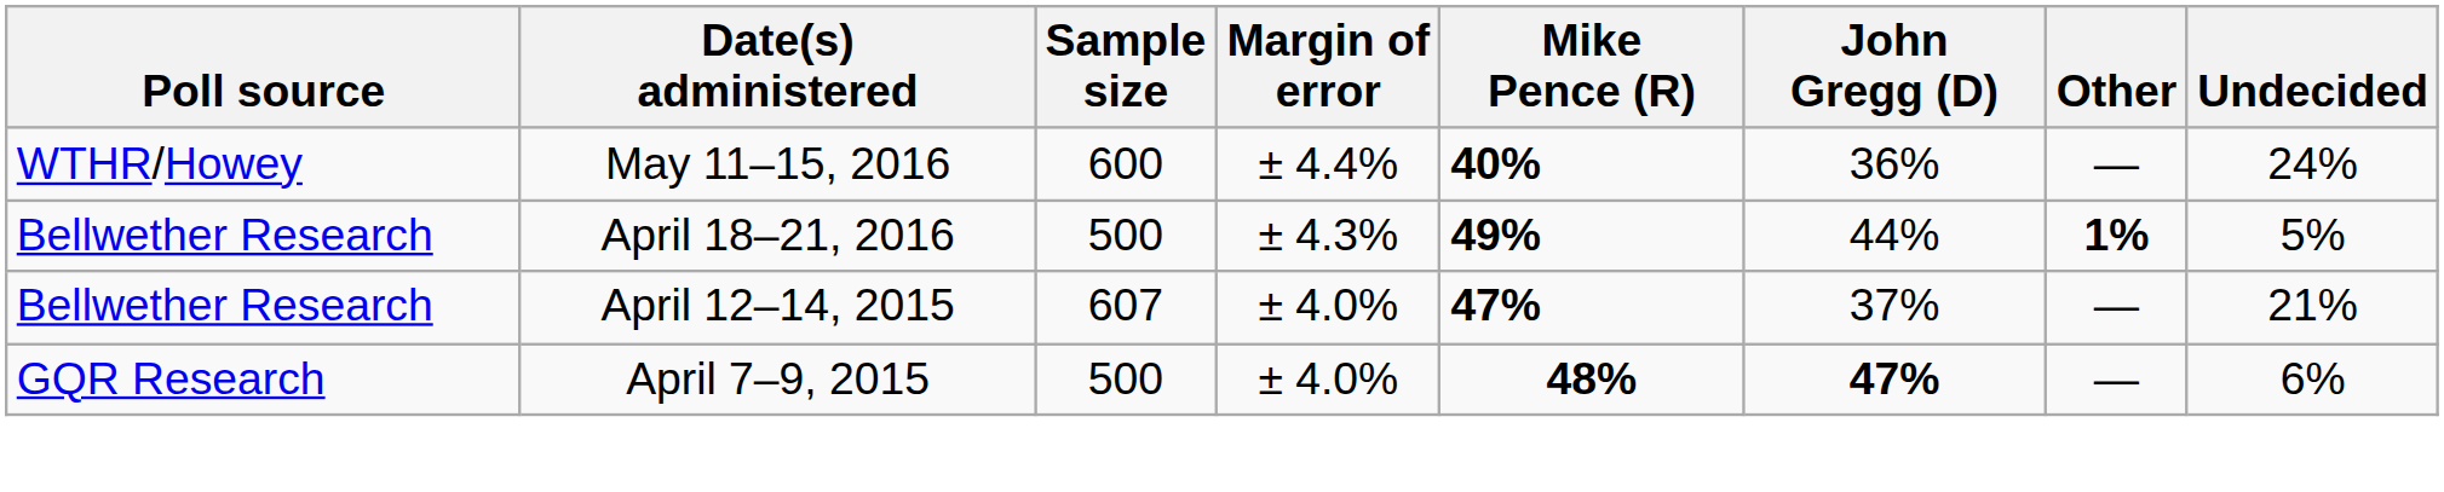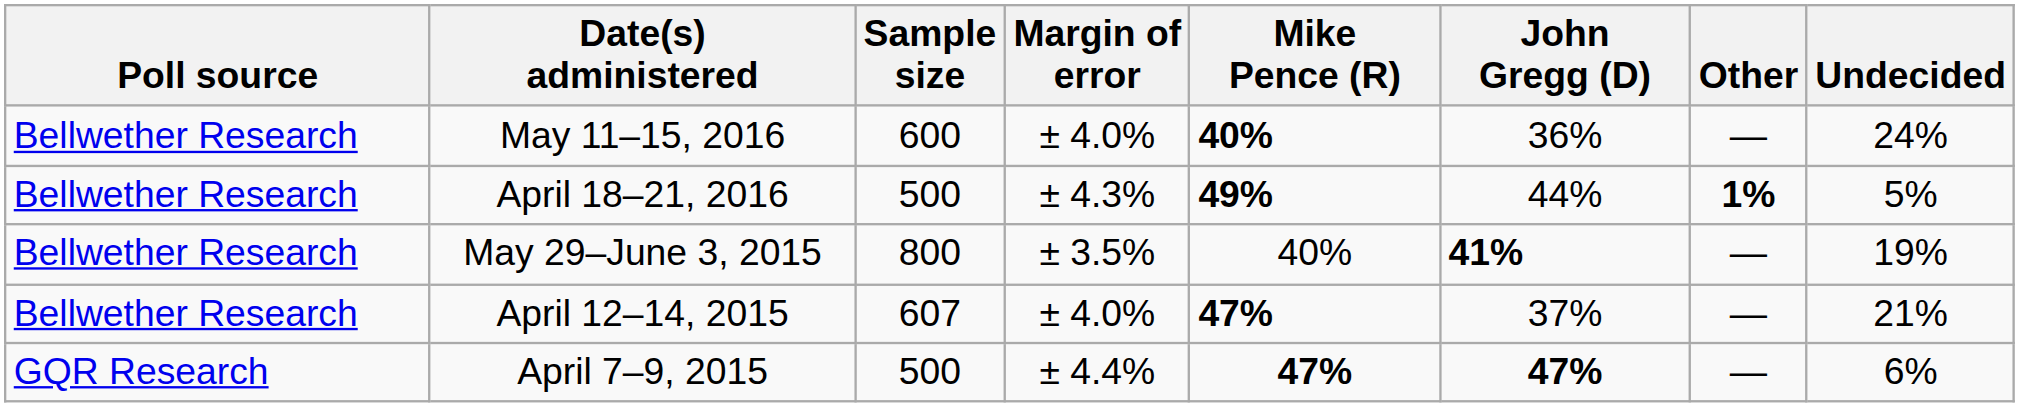 <table class="wikitable">
 <tr valign= bottom>
 <th style="width:175px;">Poll source</th>
 <th style="width:175px;">Date(s)<br>administered</th>
 <th class=small>Sample<br>size</th>
 <th class=small>Margin of<br>error</th>
 <th style="width:100px;">Mike<br>Pence (R)</th>
 <th style="width:100px;">John<br>Gregg (D)</th>
 <th>Other</th>
 <th>Undecided</th>
 </tr>
 <tr>
-<td><a href='#'>WTHR</a>/<a href='#'>Howey</a></td>
+<td><a href='#'>Bellwether Research</a></td>
 <td align=center>May 11–15, 2016</td>
 <td align=center>600</td>
-<td align=center>± 4.4%</td>
+<td align=center>± 4.0%</td>
 <td><strong>40%</strong></td>
 <td align=center>36%</td>
 <td align=center>—</td>
 <td align=center>24%</td>
 </tr>
 <tr>
 <td><a href='#'>Bellwether Research</a></td>
 <td align=center>April 18–21, 2016</td>
 <td align=center>500</td>
 <td align=center>± 4.3%</td>
 <td><strong>49%</strong></td>
 <td align=center>44%</td>
 <td align=center><strong>1%</strong></td>
 <td align=center>5%</td>
 </tr>
 <tr>
 <td><a href='#'>Bellwether Research</a></td>
+<td align=center>May 29–June 3, 2015</td>
+<td align=center>800</td>
+<td align=center>± 3.5%</td>
+<td align=center>40%</td>
+<td><strong>41%</strong></td>
+<td align=center>—</td>
+<td align=center>19%</td>
+</tr>
+<tr>
+<td><a href='#'>Bellwether Research</a></td>
 <td align=center>April 12–14, 2015</td>
 <td align=center>607</td>
 <td align=center>± 4.0%</td>
 <td><strong>47%</strong></td>
 <td align=center>37%</td>
 <td align=center>—</td>
 <td align=center>21%</td>
 </tr>
 <tr>
 <td><a href='#'>GQR Research</a></td>
 <td align=center>April 7–9, 2015</td>
 <td align=center>500</td>
-<td align=center>± 4.0%</td>
-<td align=center><strong>48%</strong></td>
+<td align=center>± 4.4%</td>
+<td align=center><strong>47%</strong></td>
 <td align=center><strong>47%</strong></td>
 <td align=center>—</td>
 <td align=center>6%</td>
 </tr>
 </table>
